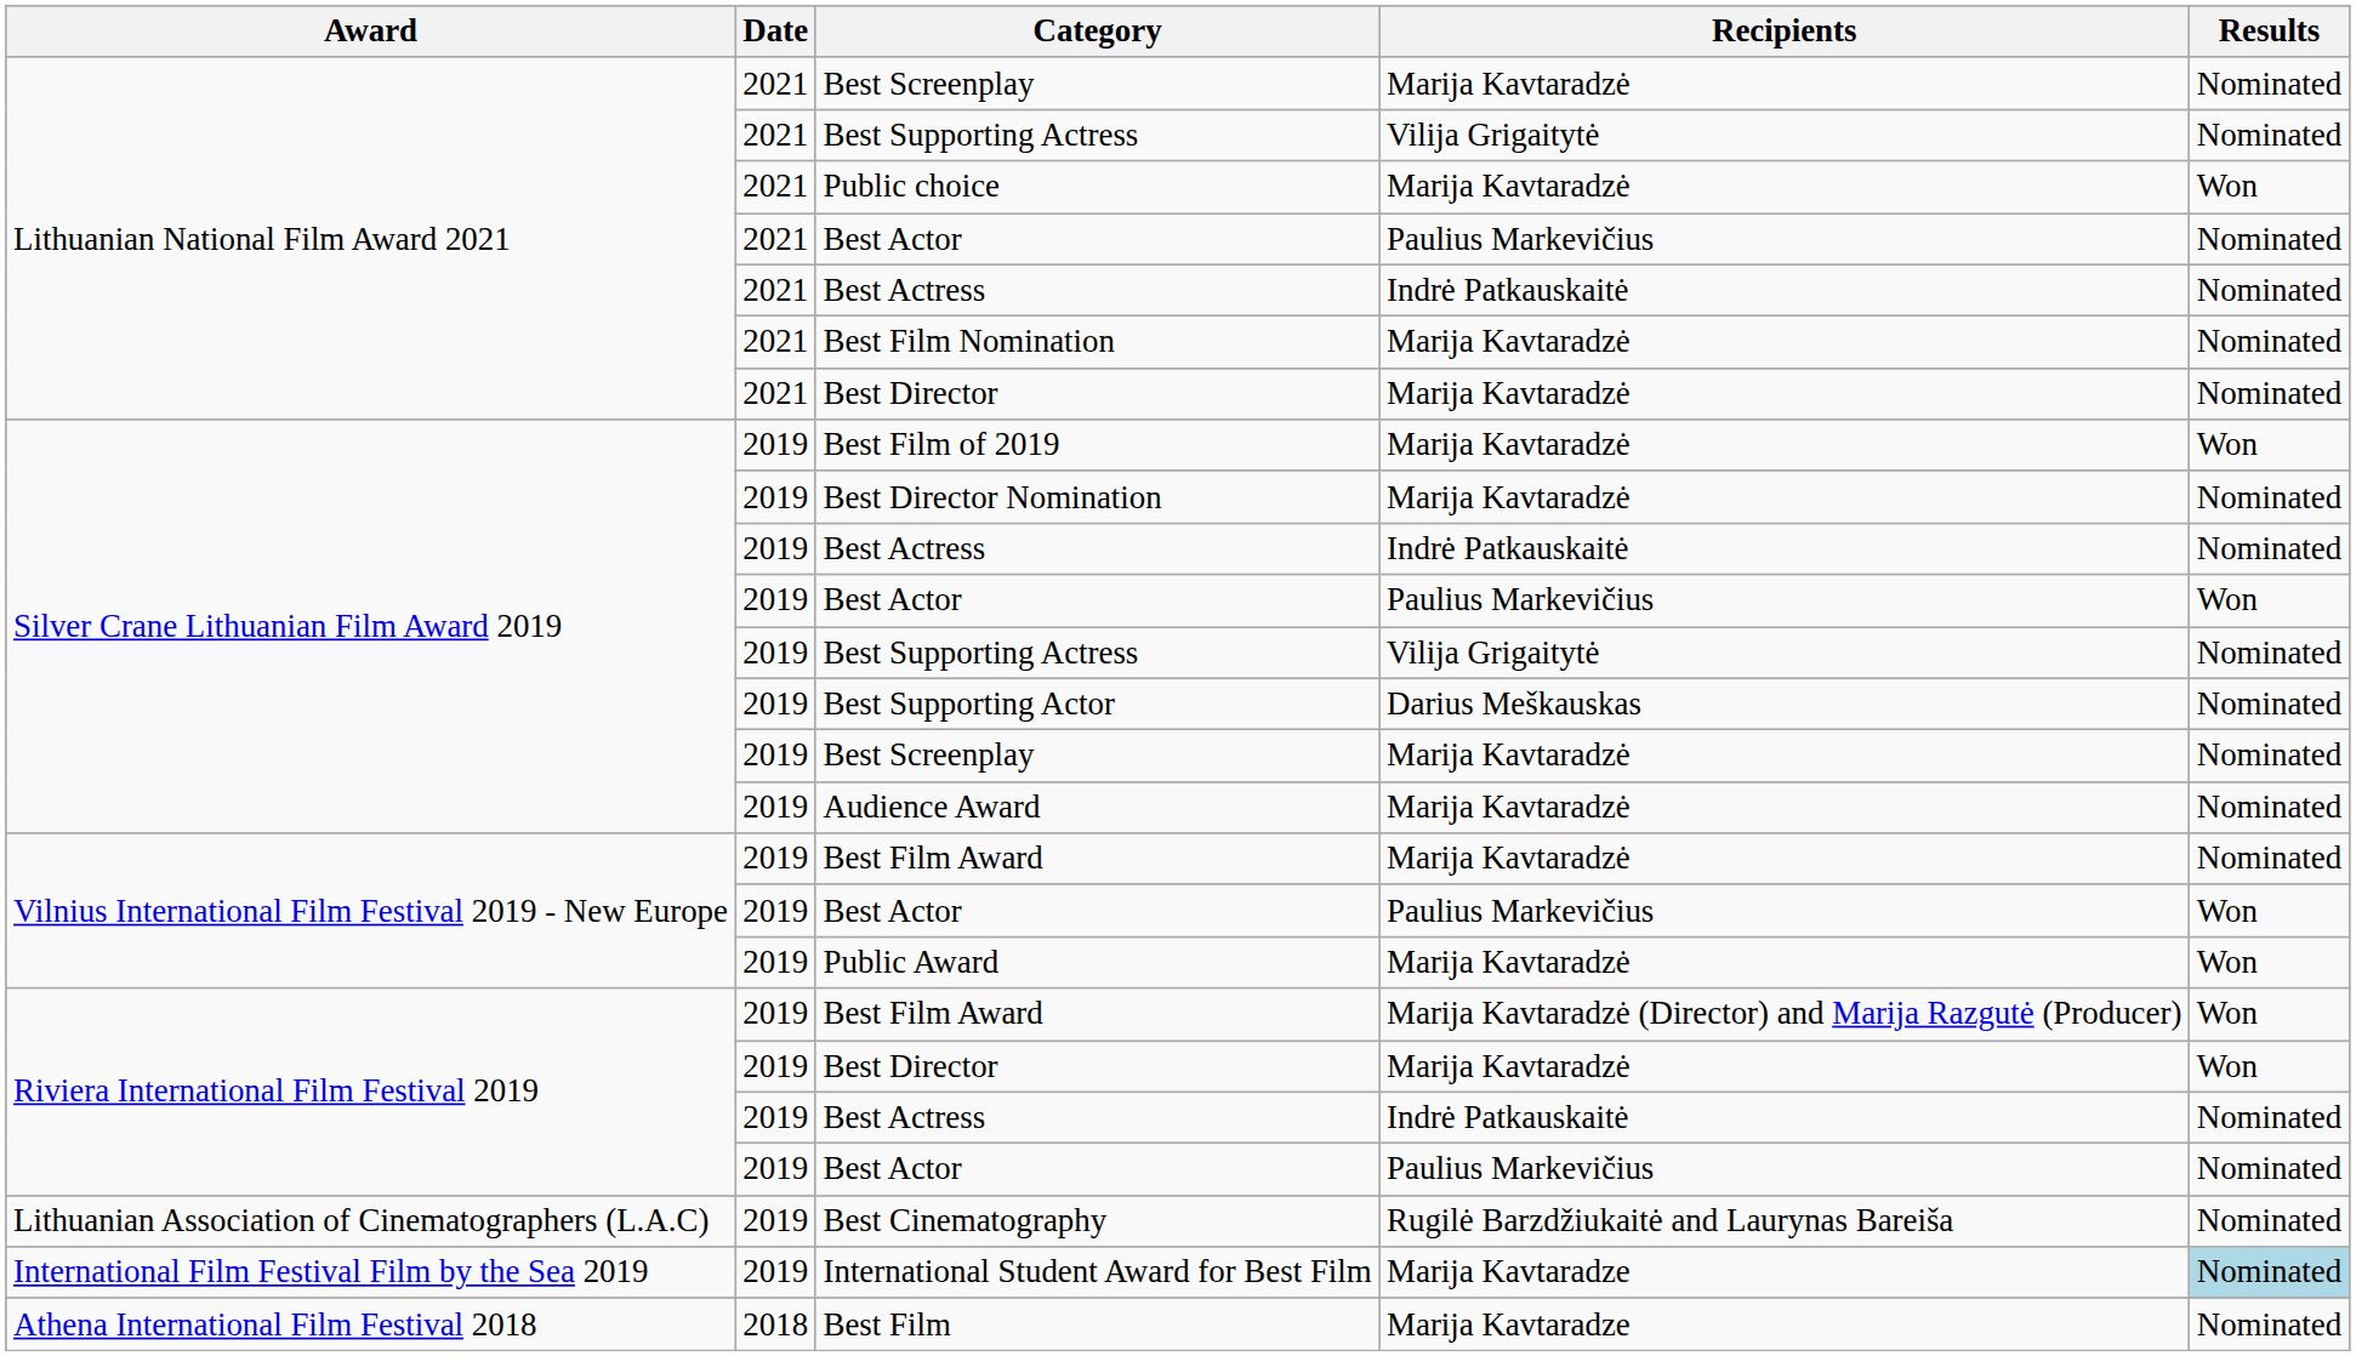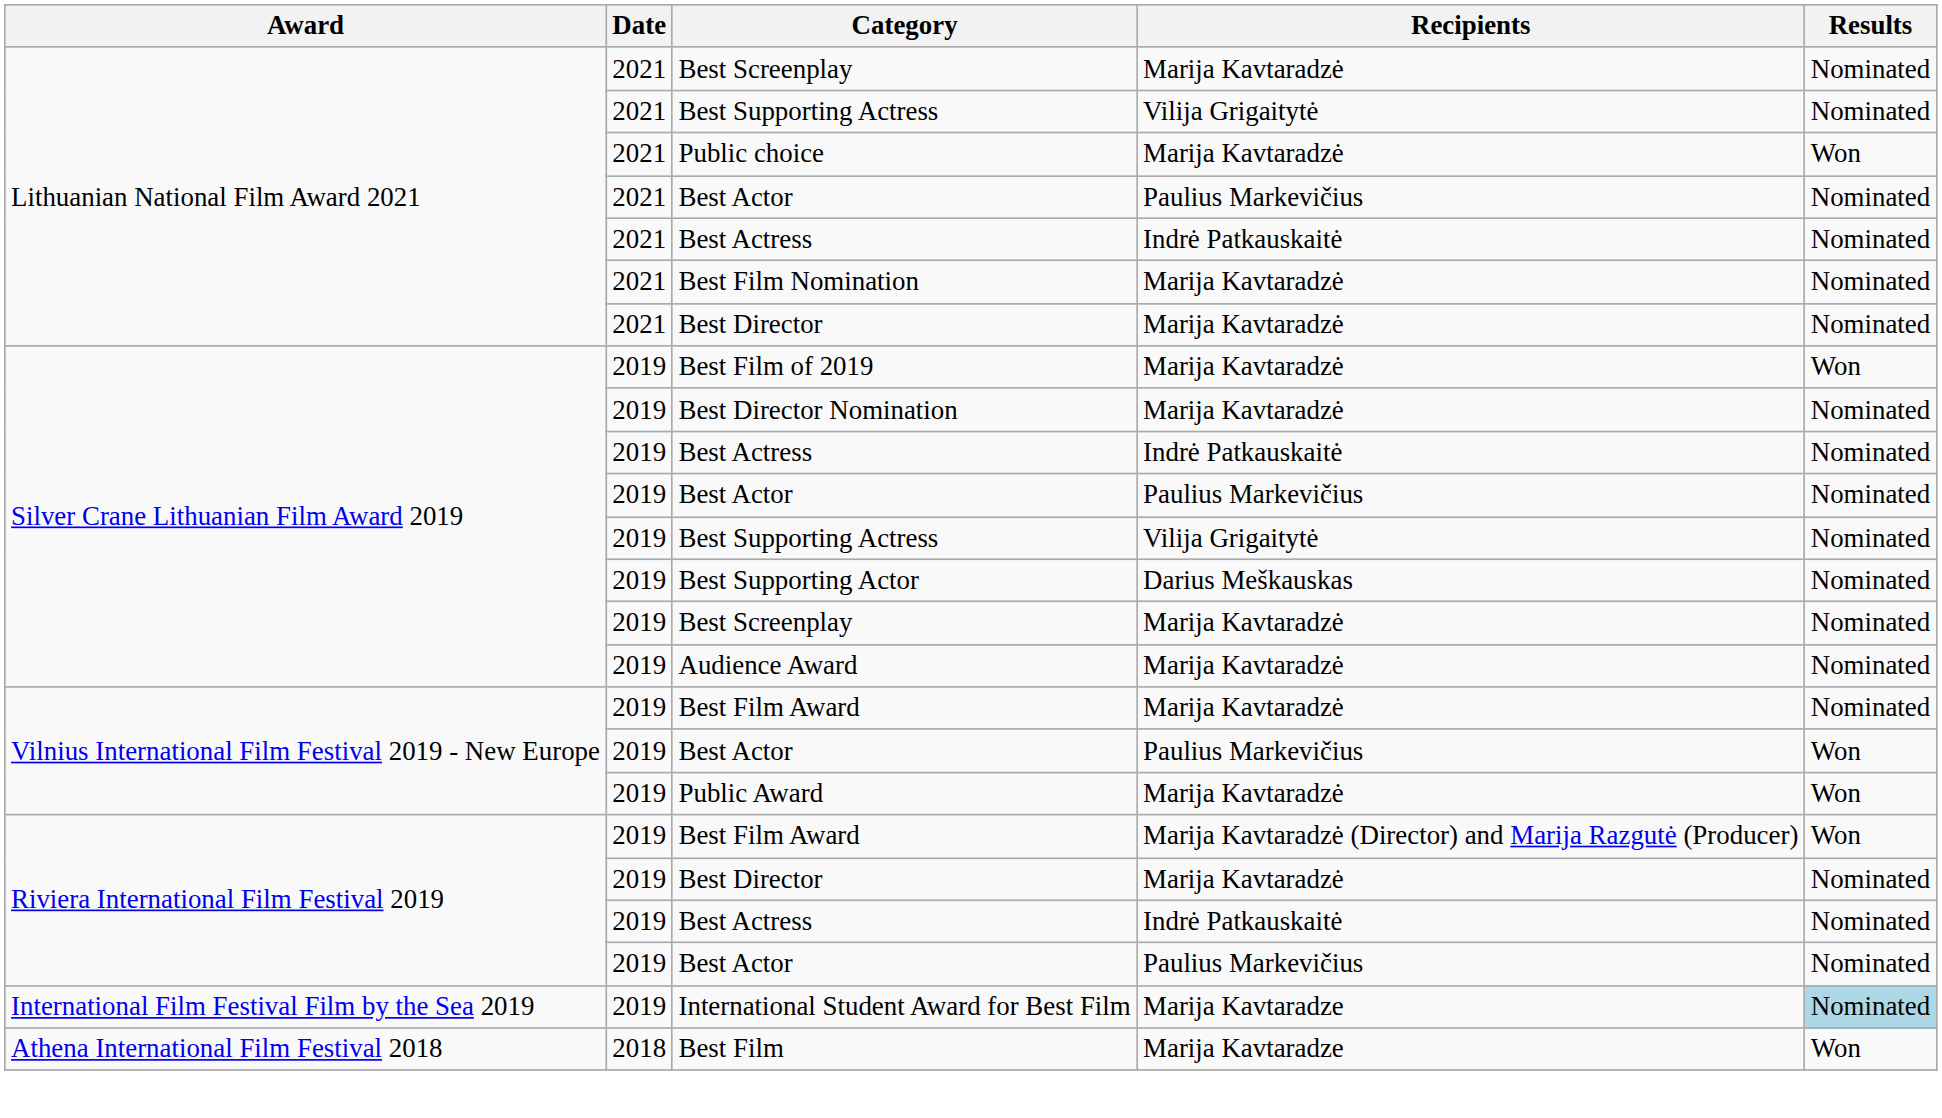 <table class="wikitable sortable"}>
 <tr>
 <th>Award</th>
 <th>Date</th>
 <th>Category</th>
 <th>Recipients</th>
 <th>Results</th>
 </tr>
 <tr>
 <td rowspan="7">Lithuanian National Film Award 2021</td>
 <td>2021</td>
 <td>Best Screenplay</td>
 <td>Marija Kavtaradzė</td>
 <td>Nominated</td>
 </tr>
 <tr>
 <td>2021</td>
 <td>Best Supporting Actress</td>
 <td>Vilija Grigaitytė</td>
 <td>Nominated</td>
 </tr>
 <tr>
 <td>2021</td>
 <td>Public choice</td>
 <td>Marija Kavtaradzė</td>
 <td>Won</td>
 </tr>
 <tr>
 <td>2021</td>
 <td>Best Actor</td>
 <td>Paulius Markevičius</td>
 <td>Nominated</td>
 </tr>
 <tr>
 <td>2021</td>
 <td>Best Actress</td>
 <td>Indrė Patkauskaitė</td>
 <td>Nominated</td>
 </tr>
 <tr>
 <td>2021</td>
 <td>Best Film Nomination</td>
 <td>Marija Kavtaradzė</td>
 <td>Nominated</td>
 </tr>
 <tr>
 <td>2021</td>
 <td>Best Director</td>
 <td>Marija Kavtaradzė</td>
 <td>Nominated</td>
 </tr>
 <tr>
 <td rowspan="8"><a href='#'>Silver Crane Lithuanian Film Award</a> 2019</td>
 <td>2019</td>
 <td>Best Film of 2019</td>
 <td>Marija Kavtaradzė</td>
 <td>Won</td>
 </tr>
 <tr>
 <td>2019</td>
 <td>Best Director Nomination</td>
 <td>Marija Kavtaradzė</td>
 <td>Nominated</td>
 </tr>
 <tr>
 <td>2019</td>
 <td>Best Actress</td>
 <td>Indrė Patkauskaitė</td>
 <td>Nominated</td>
 </tr>
 <tr>
 <td>2019</td>
 <td>Best Actor</td>
 <td>Paulius Markevičius</td>
-<td>Won</td>
+<td>Nominated</td>
 </tr>
 <tr>
 <td>2019</td>
 <td>Best Supporting Actress</td>
 <td>Vilija Grigaitytė</td>
 <td>Nominated</td>
 </tr>
 <tr>
 <td>2019</td>
 <td>Best Supporting Actor</td>
 <td>Darius Meškauskas</td>
 <td>Nominated</td>
 </tr>
 <tr>
 <td>2019</td>
 <td>Best Screenplay</td>
 <td>Marija Kavtaradzė</td>
 <td>Nominated</td>
 </tr>
 <tr>
 <td>2019</td>
 <td>Audience Award</td>
 <td>Marija Kavtaradzė</td>
 <td>Nominated</td>
 </tr>
 <tr>
 <td rowspan="3"><a href='#'>Vilnius International Film Festival</a> 2019 - New Europe </td>
 <td>2019</td>
 <td>Best Film Award</td>
 <td>Marija Kavtaradzė</td>
 <td>Nominated</td>
 </tr>
 <tr>
 <td>2019</td>
 <td>Best Actor</td>
 <td>Paulius Markevičius</td>
 <td>Won</td>
 </tr>
 <tr>
 <td>2019</td>
 <td>Public Award</td>
 <td>Marija Kavtaradzė</td>
 <td>Won</td>
 </tr>
 <tr>
 <td rowspan="4"><a href='#'>Riviera International Film Festival</a> 2019</td>
 <td>2019</td>
 <td>Best Film Award</td>
 <td>Marija Kavtaradzė (Director) and <a href='#'>Marija Razgutė</a> (Producer)</td>
 <td>Won</td>
 </tr>
 <tr>
 <td>2019</td>
 <td>Best Director</td>
 <td>Marija Kavtaradzė</td>
-<td>Won</td>
+<td>Nominated</td>
 </tr>
 <tr>
 <td>2019</td>
 <td>Best Actress</td>
 <td>Indrė Patkauskaitė</td>
 <td>Nominated</td>
 </tr>
 <tr>
 <td>2019</td>
 <td>Best Actor</td>
 <td>Paulius Markevičius</td>
 <td>Nominated</td>
 </tr>
 <tr>
-<td>Lithuanian Association of Cinematographers (L.A.C)</td>
-<td>2019</td>
-<td>Best Cinematography</td>
-<td>Rugilė Barzdžiukaitė and Laurynas Bareiša</td>
-<td>Nominated</td>
-</tr>
-<tr>
 <td><a href='#'>International Film Festival Film by the Sea</a> 2019</td>
 <td>2019</td>
 <td>International Student Award for Best Film</td>
 <td>Marija Kavtaradze</td>
 <td style="background: lightblue;">Nominated</td>
 </tr>
 <tr>
 <td><a href='#'>Athena International Film Festival</a> 2018</td>
 <td>2018</td>
 <td>Best Film</td>
 <td>Marija Kavtaradze</td>
-<td>Nominated</td>
+<td>Won</td>
 </tr>
 </table>
